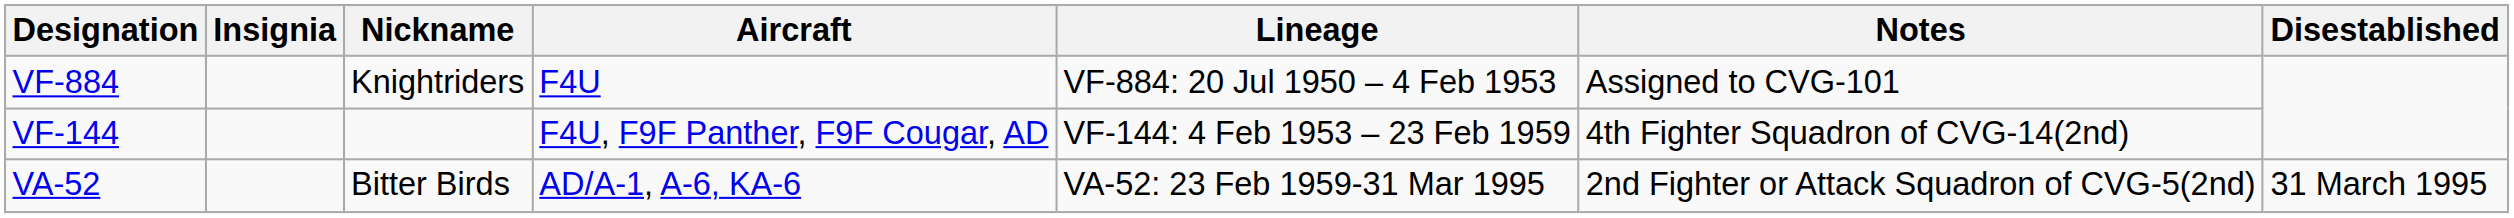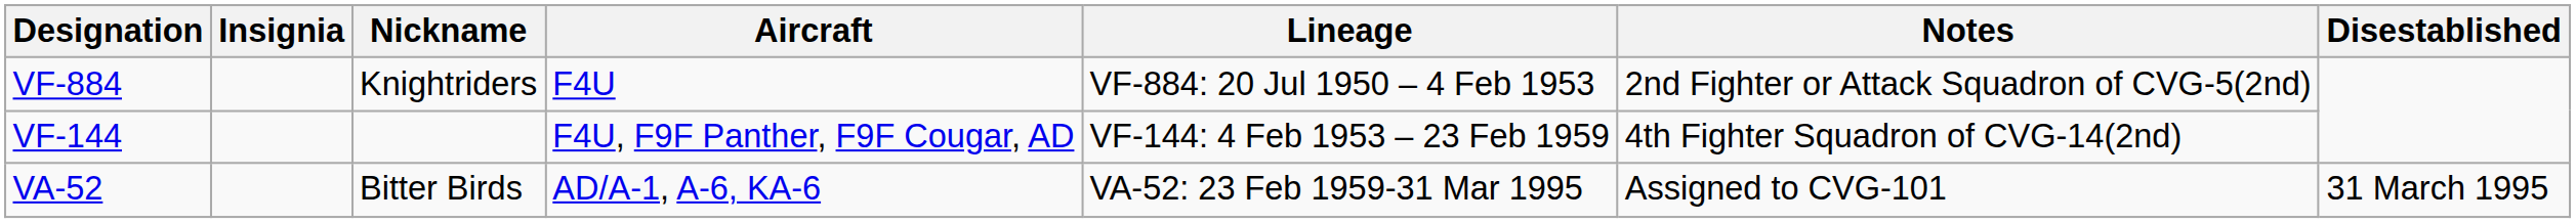 <table class="wikitable">
 <tr>
 <th>Designation</th>
 <th>Insignia</th>
 <th>Nickname</th>
 <th>Aircraft</th>
 <th>Lineage</th>
 <th>Notes</th>
 <th>Disestablished</th>
 </tr>
 <tr>
 <td><a href='#'>VF-884</a></td>
 <td></td>
 <td>Knightriders</td>
 <td><a href='#'>F4U</a></td>
 <td>VF-884: 20 Jul 1950 – 4 Feb 1953</td>
-<td>Assigned to CVG-101</td>
+<td>2nd Fighter or Attack Squadron of CVG-5(2nd)</td>
 </tr>
 <tr>
 <td><a href='#'>VF-144</a></td>
 <td></td>
 <td></td>
 <td><a href='#'>F4U</a>, <a href='#'>F9F Panther</a>, <a href='#'>F9F Cougar</a>, <a href='#'>AD</a></td>
 <td style="white-space: nowrap;">VF-144: 4 Feb 1953 – 23 Feb 1959</td>
 <td>4th Fighter Squadron of CVG-14(2nd)</td>
 </tr>
 <tr>
 <td><a href='#'>VA-52</a></td>
 <td></td>
 <td>Bitter Birds</td>
 <td><a href='#'>AD/A-1</a>, <a href='#'>A-6, KA-6</a></td>
 <td>VA-52: 23 Feb 1959-31 Mar 1995</td>
-<td>2nd Fighter or Attack Squadron of CVG-5(2nd)</td>
+<td>Assigned to CVG-101</td>
 <td>31 March 1995</td>
 </tr>
 </table>
